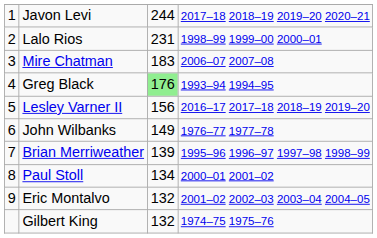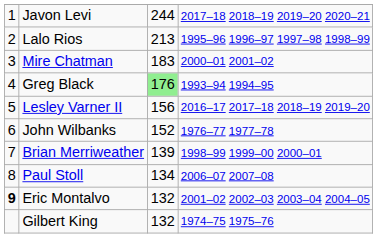 <table class="wikitable">
 <tr>
 </tr>
 <tr>
 <td>1</td>
 <td>Javon Levi</td>
 <td>244</td>
 <td style="font-size:80%;"><a href='#'>2017–18</a> <a href='#'>2018–19</a> <a href='#'>2019–20</a> <a href='#'>2020–21</a></td>
 </tr>
 <tr>
 <td>2</td>
 <td>Lalo Rios</td>
-<td>231</td>
-<td style="font-size:80%;"><a href='#'>1998–99</a> <a href='#'>1999–00</a> <a href='#'>2000–01</a></td>
+<td>213</td>
+<td style="font-size:80%;"><a href='#'>1995–96</a> <a href='#'>1996–97</a> <a href='#'>1997–98</a> <a href='#'>1998–99</a></td>
 </tr>
 <tr>
 <td>3</td>
 <td><a href='#'>Mire Chatman</a></td>
 <td>183</td>
-<td style="font-size:80%;"><a href='#'>2006–07</a> <a href='#'>2007–08</a></td>
+<td style="font-size:80%;"><a href='#'>2000–01</a> <a href='#'>2001–02</a></td>
 </tr>
 <tr>
 <td>4</td>
 <td>Greg Black</td>
 <td style="background: lightgreen;">176</td>
 <td style="font-size:80%;"><a href='#'>1993–94</a> <a href='#'>1994–95</a></td>
 </tr>
 <tr>
 <td>5</td>
 <td><a href='#'>Lesley Varner II</a></td>
 <td>156</td>
 <td style="font-size:80%;"><a href='#'>2016–17</a> <a href='#'>2017–18</a> <a href='#'>2018–19</a> <a href='#'>2019–20</a></td>
 </tr>
 <tr>
 <td>6</td>
 <td>John Wilbanks</td>
-<td>149</td>
+<td>152</td>
 <td style="font-size:80%;"><a href='#'>1976–77</a> <a href='#'>1977–78</a></td>
 </tr>
 <tr>
 <td>7</td>
 <td><a href='#'>Brian Merriweather</a></td>
 <td>139</td>
-<td style="font-size:80%;"><a href='#'>1995–96</a> <a href='#'>1996–97</a> <a href='#'>1997–98</a> <a href='#'>1998–99</a></td>
+<td style="font-size:80%;"><a href='#'>1998–99</a> <a href='#'>1999–00</a> <a href='#'>2000–01</a></td>
 </tr>
 <tr>
 <td>8</td>
 <td><a href='#'>Paul Stoll</a></td>
 <td>134</td>
-<td style="font-size:80%;"><a href='#'>2000–01</a> <a href='#'>2001–02</a></td>
+<td style="font-size:80%;"><a href='#'>2006–07</a> <a href='#'>2007–08</a></td>
 </tr>
 <tr>
-<td>9</td>
+<td><strong>9</strong></td>
 <td>Eric Montalvo</td>
 <td>132</td>
 <td style="font-size:80%;"><a href='#'>2001–02</a> <a href='#'>2002–03</a> <a href='#'>2003–04</a> <a href='#'>2004–05</a></td>
 </tr>
 <tr>
 <td></td>
 <td>Gilbert King</td>
 <td>132</td>
 <td style="font-size:80%;"><a href='#'>1974–75</a> <a href='#'>1975–76</a></td>
 </tr>
 </table>
